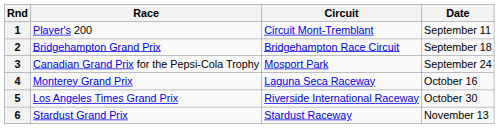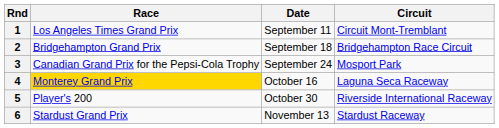 <table class="wikitable" style="font-size: 90%;">
 <tr>
 <th>Rnd</th>
 <th>Race</th>
+<th>Date</th>
 <th>Circuit</th>
-<th>Date</th>
 </tr>
 <tr>
 <th>1</th>
-<td><a href='#'>Player's</a> 200</td>
+<td><a href='#'>Los Angeles Times Grand Prix</a></td>
+<td>September 11</td>
 <td><a href='#'>Circuit Mont-Tremblant</a></td>
-<td>September 11</td>
 </tr>
 <tr>
 <th>2</th>
 <td><a href='#'>Bridgehampton Grand Prix</a></td>
+<td>September 18</td>
 <td><a href='#'>Bridgehampton Race Circuit</a></td>
-<td>September 18</td>
 </tr>
 <tr>
 <th>3</th>
 <td><a href='#'>Canadian Grand Prix</a> for the Pepsi-Cola Trophy</td>
+<td>September 24</td>
 <td><a href='#'>Mosport Park</a></td>
-<td>September 24</td>
 </tr>
 <tr>
 <th>4</th>
-<td><a href='#'>Monterey Grand Prix</a></td>
+<td style="background: gold;"><a href='#'>Monterey Grand Prix</a></td>
+<td>October 16</td>
 <td><a href='#'>Laguna Seca Raceway</a></td>
-<td>October 16</td>
 </tr>
 <tr>
 <th>5</th>
-<td><a href='#'>Los Angeles Times Grand Prix</a></td>
+<td><a href='#'>Player's</a> 200</td>
+<td>October 30</td>
 <td><a href='#'>Riverside International Raceway</a></td>
-<td>October 30</td>
 </tr>
 <tr>
 <th>6</th>
 <td><a href='#'>Stardust Grand Prix</a></td>
+<td>November 13</td>
 <td><a href='#'>Stardust Raceway</a></td>
-<td>November 13</td>
 </tr>
 </table>
